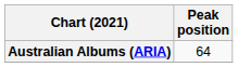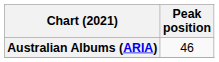 <table class="wikitable sortable plainrowheaders" style="text-align:center">
 <tr>
 <th scope="col">Chart (2021)</th>
 <th scope="col">Peak<br>position</th>
 </tr>
 <tr>
 <th scope="row">Australian Albums (<a href='#'>ARIA</a>)</th>
-<td>64</td>
+<td>46</td>
 </tr>
 <tr>
 </tr>
 <tr>
 </tr>
 <tr>
 </tr>
 <tr>
 </tr>
 </table>
